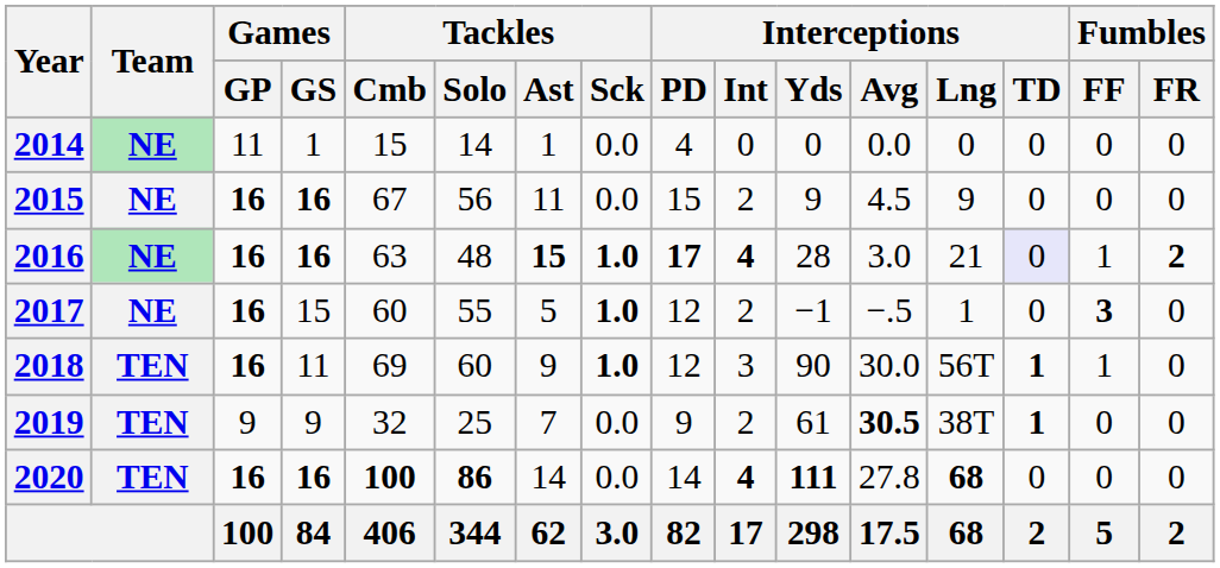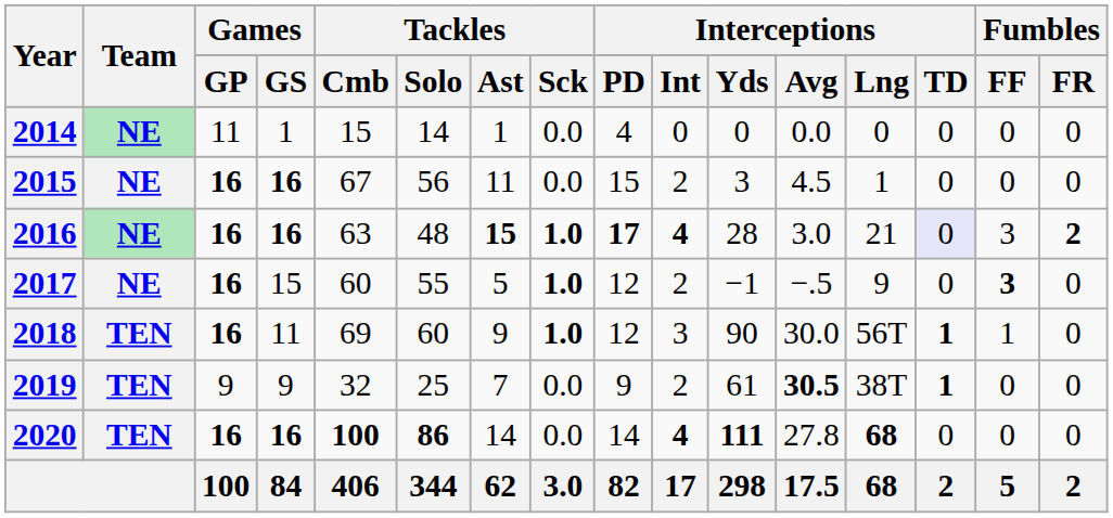 <table class="wikitable" style="text-align:center">
 <tr>
 <th rowspan="2">Year</th>
 <th rowspan="2">Team</th>
 <th colspan="2">Games</th>
 <th colspan="4">Tackles</th>
 <th colspan="6">Interceptions</th>
 <th colspan="2">Fumbles</th>
 </tr>
 <tr>
 <th>GP</th>
 <th>GS</th>
 <th>Cmb</th>
 <th>Solo</th>
 <th>Ast</th>
 <th>Sck</th>
 <th>PD</th>
 <th>Int</th>
 <th>Yds</th>
 <th>Avg</th>
 <th>Lng</th>
 <th>TD</th>
 <th>FF</th>
 <th>FR</th>
 </tr>
 <tr>
 <th><a href='#'>2014</a></th>
 <th style="background:#afe6ba; width:3em;"><a href='#'>NE</a></th>
 <td>11</td>
 <td>1</td>
 <td>15</td>
 <td>14</td>
 <td>1</td>
 <td>0.0</td>
 <td>4</td>
 <td>0</td>
 <td>0</td>
 <td>0.0</td>
 <td>0</td>
 <td>0</td>
 <td>0</td>
 <td>0</td>
 </tr>
 <tr>
 <th><a href='#'>2015</a></th>
 <th><a href='#'>NE</a></th>
 <td><strong>16</strong></td>
 <td><strong>16</strong></td>
 <td>67</td>
 <td>56</td>
 <td>11</td>
 <td>0.0</td>
 <td>15</td>
 <td>2</td>
-<td>9</td>
+<td>3</td>
 <td>4.5</td>
-<td>9</td>
+<td>1</td>
 <td>0</td>
 <td>0</td>
 <td>0</td>
 </tr>
 <tr>
 <th><a href='#'>2016</a></th>
 <th style="background:#afe6ba; width:3em;"><a href='#'>NE</a></th>
 <td><strong>16</strong></td>
 <td><strong>16</strong></td>
 <td>63</td>
 <td>48</td>
 <td><strong>15</strong></td>
 <td><strong>1.0</strong></td>
 <td><strong>17</strong></td>
 <td><strong>4</strong></td>
 <td>28</td>
 <td>3.0</td>
 <td>21</td>
 <td style="background: lavender;">0</td>
-<td>1</td>
+<td>3</td>
 <td><strong>2</strong></td>
 </tr>
 <tr>
 <th><a href='#'>2017</a></th>
 <th><a href='#'>NE</a></th>
 <td><strong>16</strong></td>
 <td>15</td>
 <td>60</td>
 <td>55</td>
 <td>5</td>
 <td><strong>1.0</strong></td>
 <td>12</td>
 <td>2</td>
 <td>−1</td>
 <td>−.5</td>
-<td>1</td>
+<td>9</td>
 <td>0</td>
 <td><strong>3</strong></td>
 <td>0</td>
 </tr>
 <tr>
 <th><a href='#'>2018</a></th>
 <th><a href='#'>TEN</a></th>
 <td><strong>16</strong></td>
 <td>11</td>
 <td>69</td>
 <td>60</td>
 <td>9</td>
 <td><strong>1.0</strong></td>
 <td>12</td>
 <td>3</td>
 <td>90</td>
 <td>30.0</td>
 <td>56T</td>
 <td><strong>1</strong></td>
 <td>1</td>
 <td>0</td>
 </tr>
 <tr>
 <th><a href='#'>2019</a></th>
 <th><a href='#'>TEN</a></th>
 <td>9</td>
 <td>9</td>
 <td>32</td>
 <td>25</td>
 <td>7</td>
 <td>0.0</td>
 <td>9</td>
 <td>2</td>
 <td>61</td>
 <td><strong>30.5</strong></td>
 <td>38T</td>
 <td><strong>1</strong></td>
 <td>0</td>
 <td>0</td>
 </tr>
 <tr>
 <th><a href='#'>2020</a></th>
 <th><a href='#'>TEN</a></th>
 <td><strong>16</strong></td>
 <td><strong>16</strong></td>
 <td><strong>100</strong></td>
 <td><strong>86</strong></td>
 <td>14</td>
 <td>0.0</td>
 <td>14</td>
 <td><strong>4</strong></td>
 <td><strong>111</strong></td>
 <td>27.8</td>
 <td><strong>68</strong></td>
 <td>0</td>
 <td>0</td>
 <td>0</td>
 </tr>
 <tr>
 <th colspan="2"></th>
 <th>100</th>
 <th>84</th>
 <th>406</th>
 <th>344</th>
 <th>62</th>
 <th>3.0</th>
 <th>82</th>
 <th>17</th>
 <th>298</th>
 <th>17.5</th>
 <th>68</th>
 <th>2</th>
 <th>5</th>
 <th>2</th>
 </tr>
 </table>
